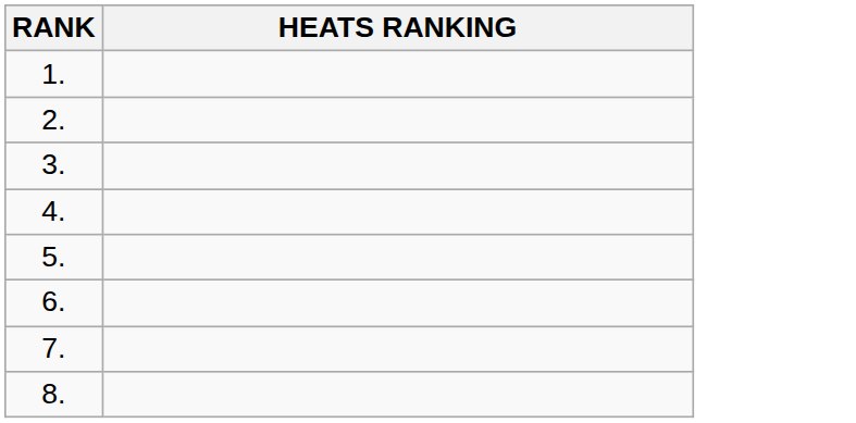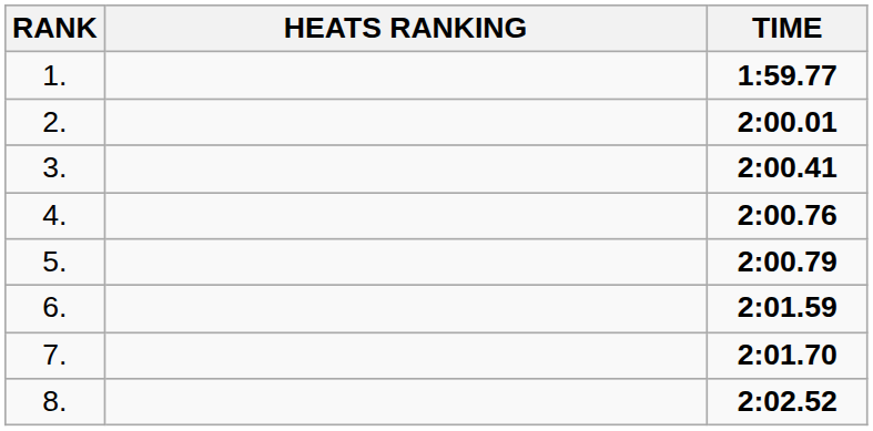 <table class="wikitable">
 <tr>
 <th>RANK</th>
 <th style="width: 20em">HEATS RANKING</th>
+<th style="width: 5em">TIME</th>
 </tr>
 <tr>
 <td align="center">1.</td>
 <td></td>
+<td align="center"><strong>1:59.77</strong></td>
 </tr>
 <tr>
 <td align="center">2.</td>
 <td></td>
+<td align="center"><strong>2:00.01</strong></td>
 </tr>
 <tr>
 <td align="center">3.</td>
 <td></td>
+<td align="center"><strong>2:00.41</strong></td>
 </tr>
 <tr>
 <td align="center">4.</td>
 <td></td>
+<td align="center"><strong>2:00.76</strong></td>
 </tr>
 <tr>
 <td align="center">5.</td>
 <td></td>
+<td align="center"><strong>2:00.79</strong></td>
 </tr>
 <tr>
 <td align="center">6.</td>
 <td></td>
+<td align="center"><strong>2:01.59</strong></td>
 </tr>
 <tr>
 <td align="center">7.</td>
 <td></td>
+<td align="center"><strong>2:01.70</strong></td>
 </tr>
 <tr>
 <td align="center">8.</td>
 <td></td>
+<td align="center"><strong>2:02.52</strong></td>
 </tr>
 </table>
